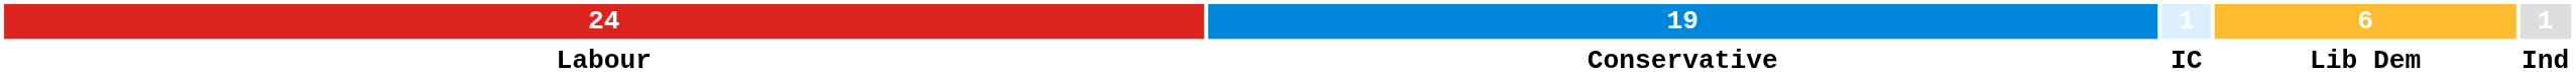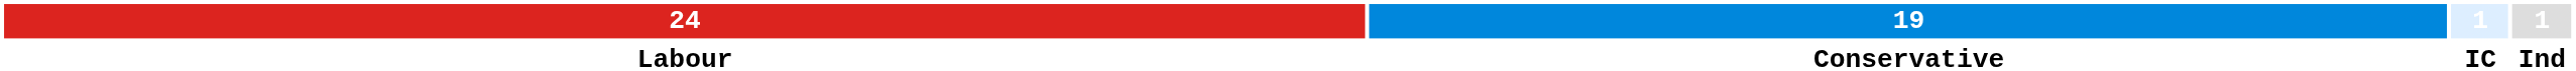 <table style="width:100%; text-align:center;">
 <tr style="color:white;">
 <td style="background:#DC241F; width:47.06%;"><strong>24</strong></td>
 <td style="background:#0087DC; width:37.25%;"><strong>19</strong></td>
 <td style="background:#DDEEFF; width:1.96%;"><strong>1</strong></td>
-<td style="background:#FDBB30; width:11.76%;"><strong>6</strong></td>
 <td style="background:#DDDDDD; width:1.96%;"><strong>1</strong></td>
 </tr>
 <tr>
 <td><span><strong>Labour</strong></span></td>
 <td><span><strong>Conservative</strong></span></td>
 <td><span><strong>IC</strong></span></td>
-<td><span><strong>Lib Dem</strong></span></td>
 <td><span><strong>Ind</strong></span></td>
 </tr>
 </table>
